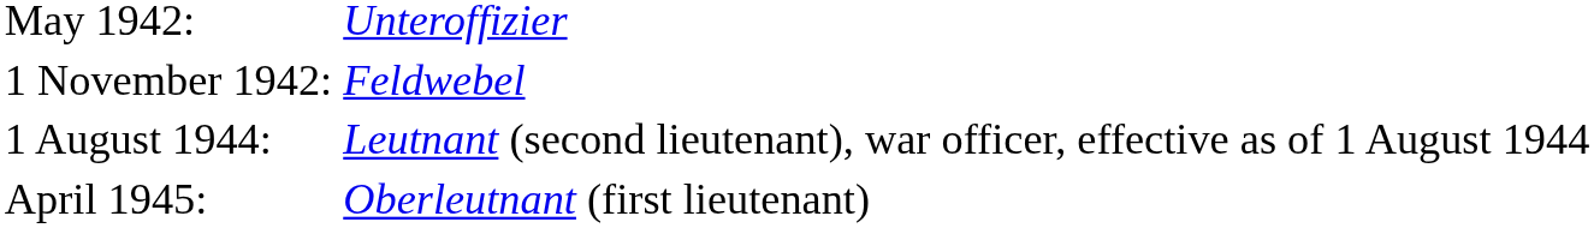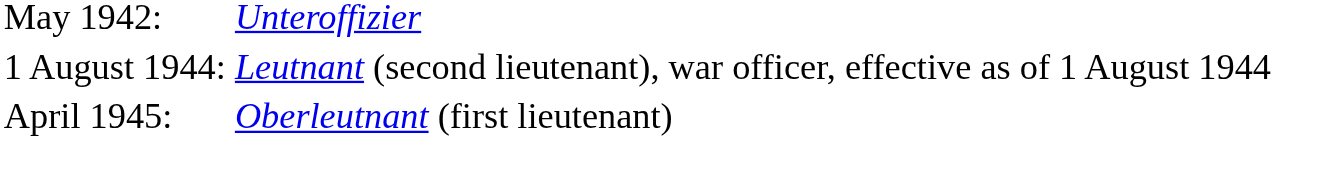 <table>
 <tr>
 <td>May 1942:</td>
 <td><em><a href='#'>Unteroffizier</a></em></td>
-</tr>
-<tr>
-<td>1 November 1942:</td>
-<td><em><a href='#'>Feldwebel</a></em></td>
 </tr>
 <tr>
 <td>1 August 1944:</td>
 <td><em><a href='#'>Leutnant</a></em> (second lieutenant), war officer, effective as of 1 August 1944</td>
 </tr>
 <tr>
 <td>April 1945:</td>
 <td><em><a href='#'>Oberleutnant</a></em> (first lieutenant)</td>
 </tr>
 </table>
